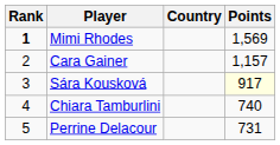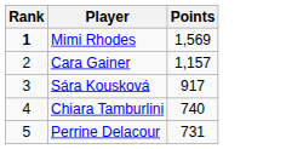 <table class="wikitable">
 <tr>
 <th>Rank</th>
 <th>Player</th>
-<th>Country</th>
 <th>Points</th>
 </tr>
 <tr>
 <td align=center><strong>1</strong></td>
 <td><a href='#'>Mimi Rhodes</a></td>
-<td></td>
 <td align=center>1,569</td>
 </tr>
 <tr>
 <td align=center>2</td>
 <td><a href='#'>Cara Gainer</a></td>
-<td></td>
 <td align=center>1,157</td>
 </tr>
 <tr>
 <td align=center>3</td>
 <td><a href='#'>Sára Kousková</a></td>
-<td></td>
-<td align=center style="background: lightyellow;">917</td>
+<td align=center>917</td>
 </tr>
 <tr>
 <td align=center>4</td>
 <td><a href='#'>Chiara Tamburlini</a></td>
-<td></td>
 <td align=center>740</td>
 </tr>
 <tr>
 <td align=center>5</td>
 <td><a href='#'>Perrine Delacour</a></td>
-<td></td>
 <td align=center>731</td>
 </tr>
 </table>
